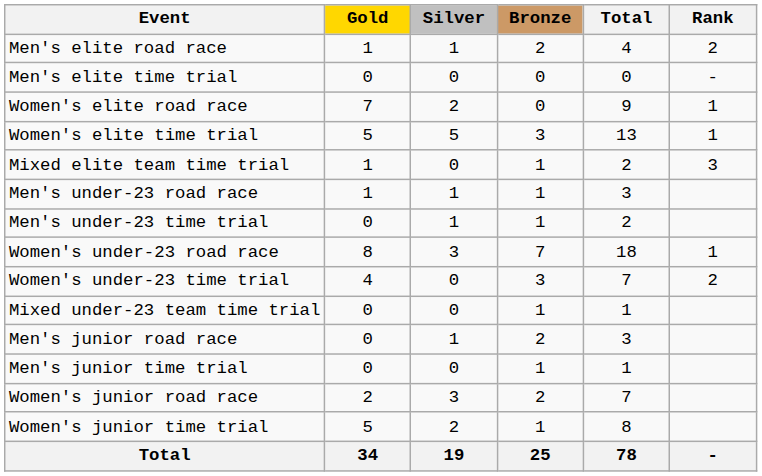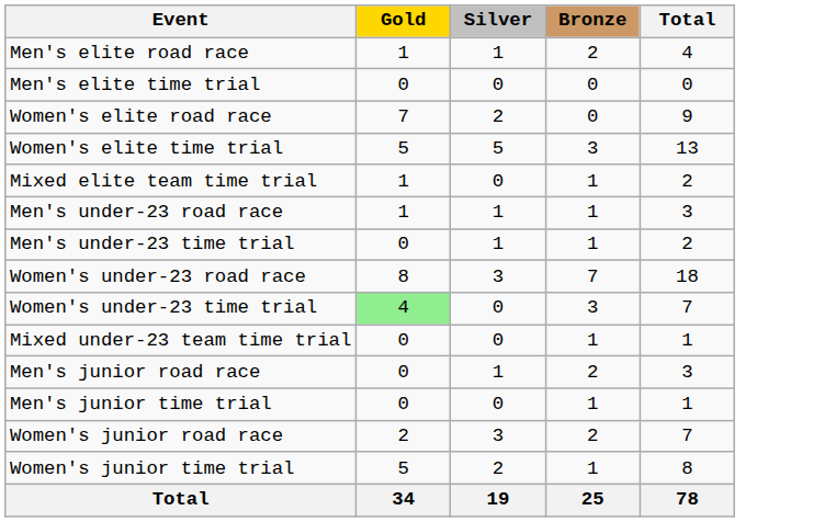 <table class="wikitable sortable" border="1" style="text-align:center; font-size:90%;">
 <tr>
 <th style="width:15:em;">Event</th>
 <td style="background:gold; width:4.5em; font-weight:bold;">Gold</td>
 <td style="background:silver; width:4.5em; font-weight:bold;">Silver</td>
 <td style="background:#cc9966; width:4.5em; font-weight:bold;">Bronze</td>
 <th style="width:4.5em;">Total</th>
-<th style="width:4.5em;">Rank</th>
 </tr>
 <tr>
 <td align=left>Men's elite road race</td>
 <td>1</td>
 <td>1</td>
 <td>2</td>
 <td>4</td>
-<td>2</td>
 </tr>
 <tr>
 <td align=left>Men's elite time trial</td>
 <td>0</td>
 <td>0</td>
 <td>0</td>
 <td>0</td>
-<td>-</td>
 </tr>
 <tr>
 <td align=left>Women's elite road race</td>
 <td>7</td>
 <td>2</td>
 <td>0</td>
 <td>9</td>
-<td>1</td>
 </tr>
 <tr>
 <td align=left>Women's elite time trial</td>
 <td>5</td>
 <td>5</td>
 <td>3</td>
 <td>13</td>
-<td>1</td>
 </tr>
 <tr>
 <td align=left>Mixed elite team time trial</td>
 <td>1</td>
 <td>0</td>
 <td>1</td>
 <td>2</td>
-<td>3</td>
 </tr>
 <tr>
 <td align=left>Men's under-23 road race</td>
 <td>1</td>
 <td>1</td>
 <td>1</td>
 <td>3</td>
-<td></td>
 </tr>
 <tr>
 <td align=left>Men's under-23 time trial</td>
 <td>0</td>
 <td>1</td>
 <td>1</td>
 <td>2</td>
-<td></td>
 </tr>
 <tr>
 <td align=left>Women's under-23 road race</td>
 <td>8</td>
 <td>3</td>
 <td>7</td>
 <td>18</td>
-<td>1</td>
 </tr>
 <tr>
 <td align=left>Women's under-23 time trial</td>
-<td>4</td>
+<td style="background: lightgreen;">4</td>
 <td>0</td>
 <td>3</td>
 <td>7</td>
-<td>2</td>
 </tr>
 <tr>
 <td align=left>Mixed under-23 team time trial</td>
 <td>0</td>
 <td>0</td>
 <td>1</td>
 <td>1</td>
-<td></td>
 </tr>
 <tr>
 <td align=left>Men's junior road race</td>
 <td>0</td>
 <td>1</td>
 <td>2</td>
 <td>3</td>
-<td></td>
 </tr>
 <tr>
 <td align=left>Men's junior time trial</td>
 <td>0</td>
 <td>0</td>
 <td>1</td>
 <td>1</td>
-<td></td>
 </tr>
 <tr>
 <td align=left>Women's junior road race</td>
 <td>2</td>
 <td>3</td>
 <td>2</td>
 <td>7</td>
-<td></td>
 </tr>
 <tr>
 <td align=left>Women's junior time trial</td>
 <td>5</td>
 <td>2</td>
 <td>1</td>
 <td>8</td>
-<td></td>
 </tr>
 <tr>
 <th>Total</th>
 <th>34</th>
 <th>19</th>
 <th>25</th>
 <th>78</th>
-<th>-</th>
 </tr>
 </table>
